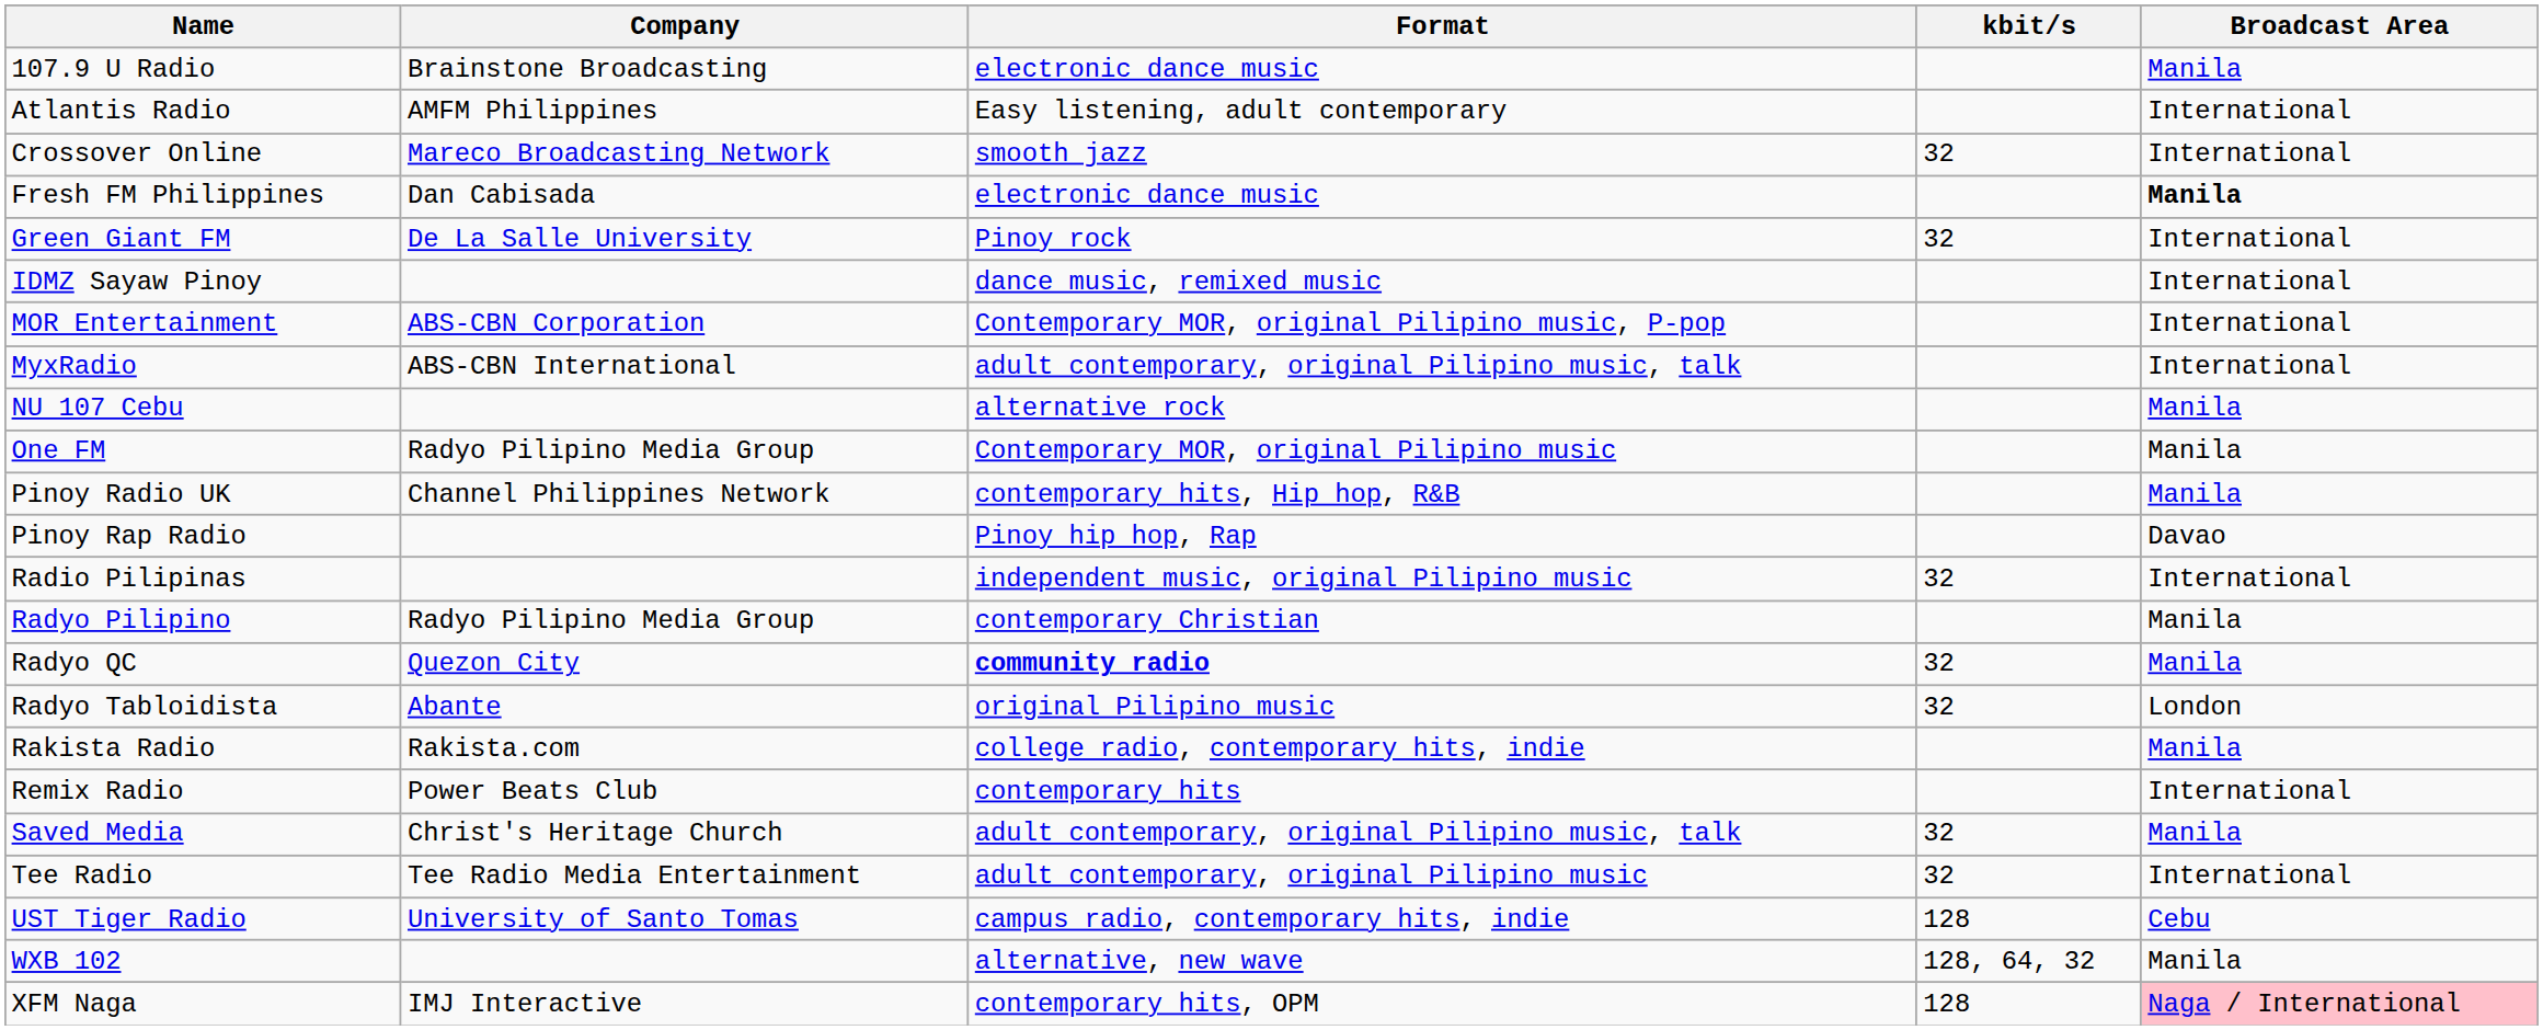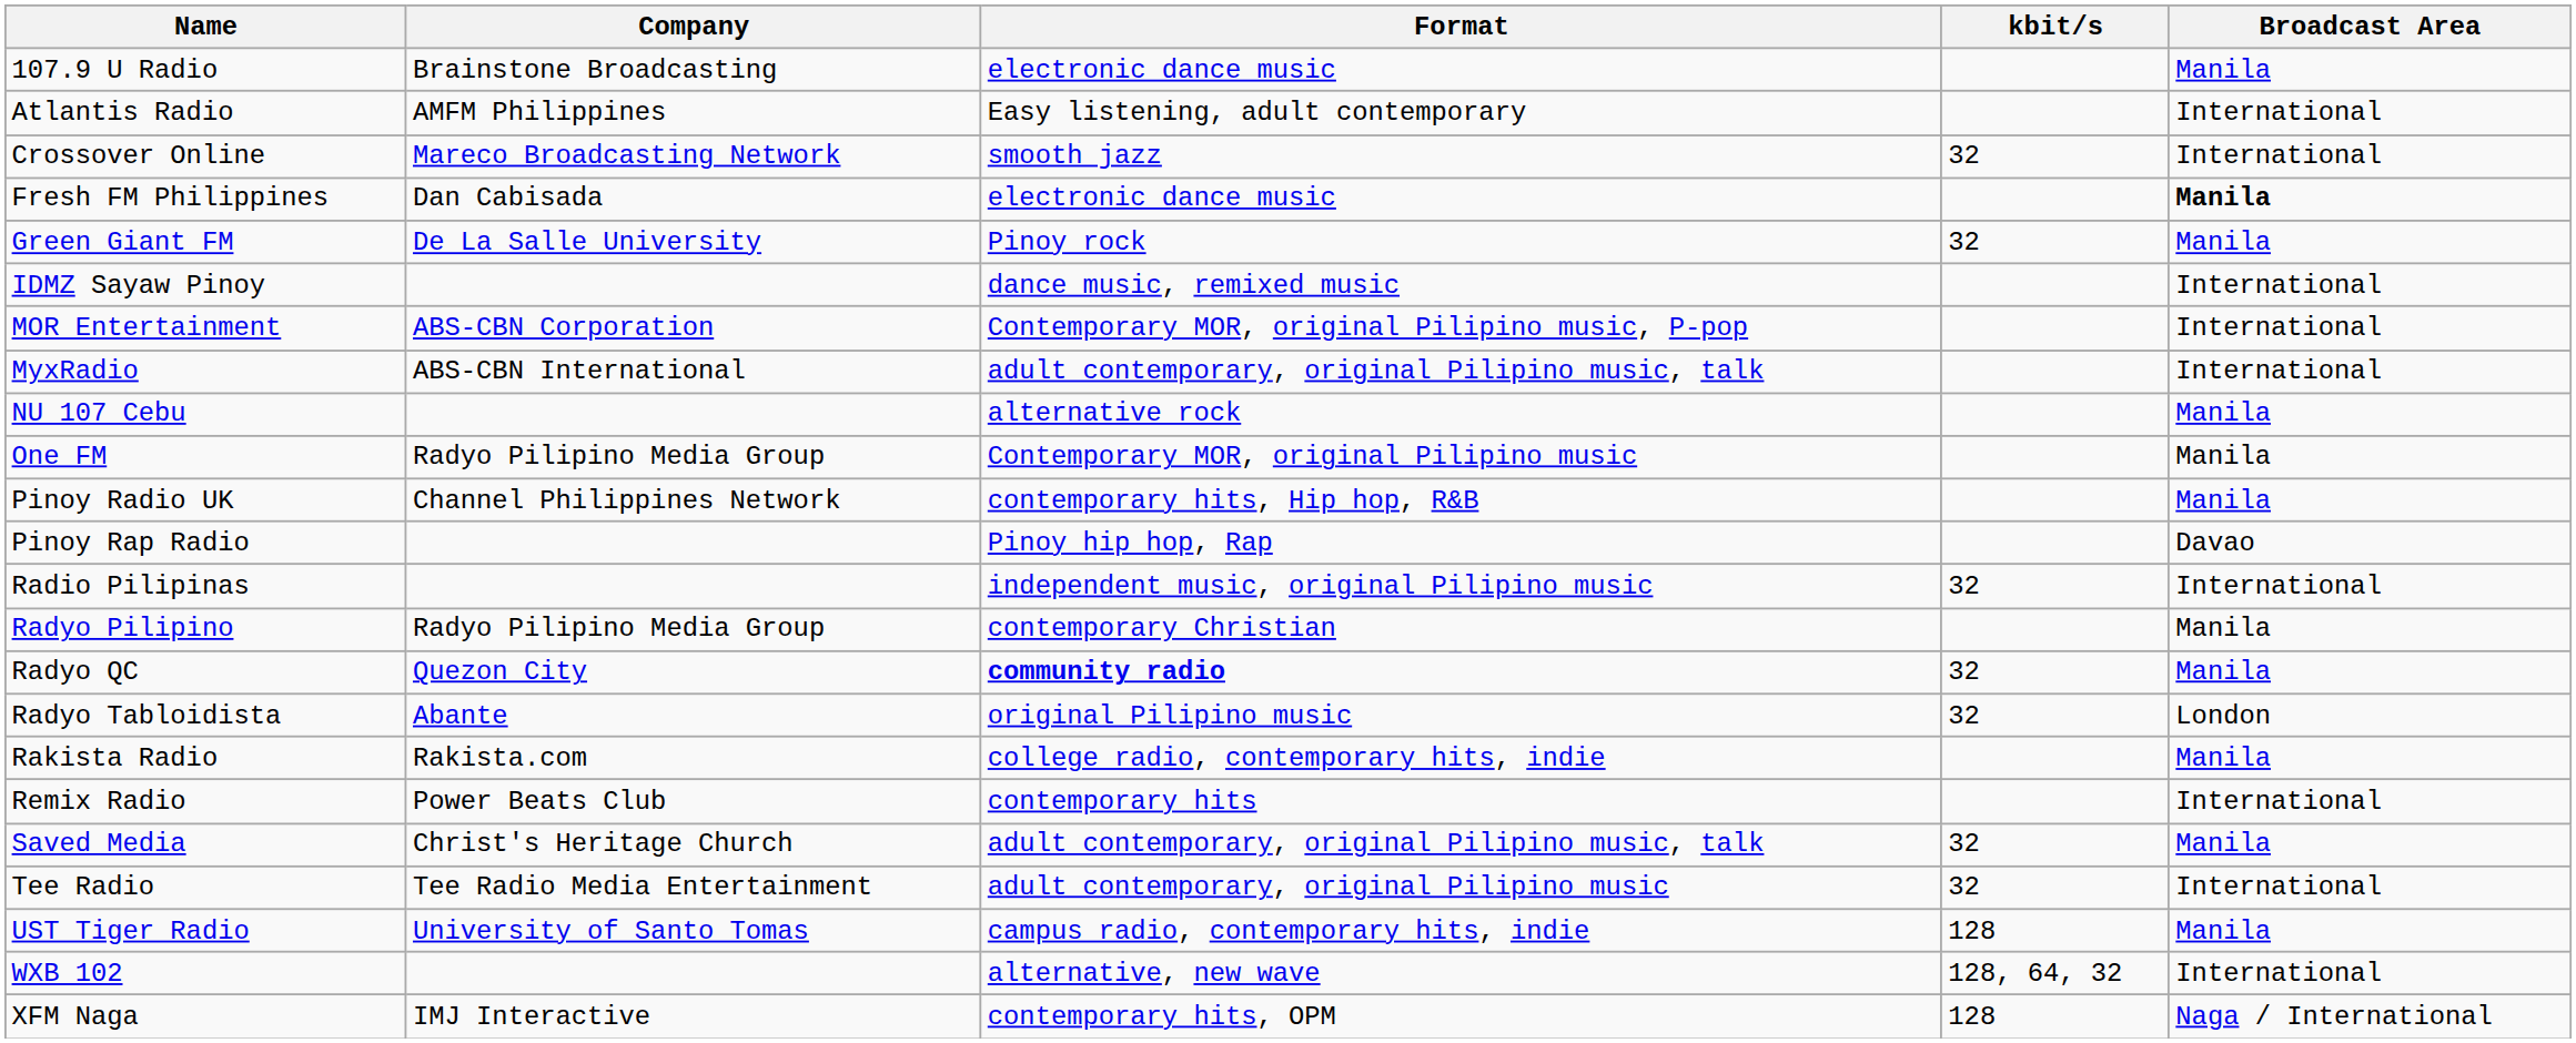 <table class="sortable wikitable" style="width:100%">
 <tr>
 <th>Name</th>
 <th>Company</th>
 <th>Format</th>
 <th>kbit/s</th>
 <th>Broadcast Area</th>
 </tr>
 <tr>
 <td>107.9 U Radio</td>
 <td>Brainstone Broadcasting</td>
 <td><a href='#'>electronic dance music</a></td>
 <td></td>
 <td><a href='#'>Manila</a></td>
 </tr>
 <tr>
 <td>Atlantis Radio</td>
 <td>AMFM Philippines</td>
 <td>Easy listening, adult contemporary</td>
 <td></td>
 <td>International</td>
 </tr>
 <tr>
 <td>Crossover Online</td>
 <td><a href='#'>Mareco Broadcasting Network</a></td>
 <td><a href='#'>smooth jazz</a></td>
 <td>32</td>
 <td>International</td>
 </tr>
 <tr>
 <td>Fresh FM Philippines</td>
 <td>Dan Cabisada</td>
 <td><a href='#'>electronic dance music</a></td>
 <td></td>
 <td><strong>Manila</strong></td>
 </tr>
 <tr>
 <td><a href='#'>Green Giant FM</a></td>
 <td><a href='#'>De La Salle University</a></td>
 <td><a href='#'>Pinoy rock</a></td>
 <td>32</td>
-<td>International</td>
+<td><a href='#'>Manila</a></td>
 </tr>
 <tr>
 <td><a href='#'>IDMZ</a> Sayaw Pinoy</td>
 <td></td>
 <td><a href='#'>dance music</a>, <a href='#'>remixed music</a></td>
 <td></td>
 <td>International</td>
 </tr>
 <tr>
 <td><a href='#'>MOR Entertainment</a></td>
 <td><a href='#'>ABS-CBN Corporation</a></td>
 <td><a href='#'>Contemporary MOR</a>, <a href='#'>original Pilipino music</a>, <a href='#'>P-pop</a></td>
 <td></td>
 <td>International</td>
 </tr>
 <tr>
 <td><a href='#'>MyxRadio</a></td>
 <td>ABS-CBN International</td>
 <td><a href='#'>adult contemporary</a>, <a href='#'>original Pilipino music</a>, <a href='#'>talk</a></td>
 <td></td>
 <td>International</td>
 </tr>
 <tr>
 <td><a href='#'>NU 107 Cebu</a></td>
 <td></td>
 <td><a href='#'>alternative rock</a></td>
 <td></td>
 <td><a href='#'>Manila</a></td>
 </tr>
 <tr>
 <td><a href='#'>One FM</a></td>
 <td>Radyo Pilipino Media Group</td>
 <td><a href='#'>Contemporary MOR</a>, <a href='#'>original Pilipino music</a></td>
 <td></td>
 <td>Manila</td>
 </tr>
 <tr>
 <td>Pinoy Radio UK</td>
 <td>Channel Philippines Network</td>
 <td><a href='#'>contemporary hits</a>, <a href='#'>Hip hop</a>, <a href='#'>R&B</a></td>
 <td></td>
 <td><a href='#'>Manila</a></td>
 </tr>
 <tr>
 <td>Pinoy Rap Radio</td>
 <td></td>
 <td><a href='#'>Pinoy hip hop</a>, <a href='#'>Rap</a></td>
 <td></td>
 <td>Davao</td>
 </tr>
 <tr>
 <td>Radio Pilipinas</td>
 <td></td>
 <td><a href='#'>independent music</a>, <a href='#'>original Pilipino music</a></td>
 <td>32</td>
 <td>International</td>
 </tr>
 <tr>
 <td><a href='#'>Radyo Pilipino</a></td>
 <td>Radyo Pilipino Media Group</td>
 <td><a href='#'>contemporary Christian</a></td>
 <td></td>
 <td>Manila</td>
 </tr>
 <tr>
 <td>Radyo QC</td>
 <td><a href='#'>Quezon City</a></td>
 <td><strong><a href='#'>community radio</a></strong></td>
 <td>32</td>
 <td><a href='#'>Manila</a></td>
 </tr>
 <tr>
 <td>Radyo Tabloidista</td>
 <td><a href='#'>Abante</a></td>
 <td><a href='#'>original Pilipino music</a></td>
 <td>32</td>
 <td>London</td>
 </tr>
 <tr>
 <td>Rakista Radio</td>
 <td>Rakista.com</td>
 <td><a href='#'>college radio</a>, <a href='#'>contemporary hits</a>, <a href='#'>indie</a></td>
 <td></td>
 <td><a href='#'>Manila</a></td>
 </tr>
 <tr>
 <td>Remix Radio</td>
 <td>Power Beats Club</td>
 <td><a href='#'>contemporary hits</a></td>
 <td></td>
 <td>International</td>
 </tr>
 <tr>
 <td><a href='#'>Saved Media</a></td>
 <td>Christ's Heritage Church</td>
 <td><a href='#'>adult contemporary</a>, <a href='#'>original Pilipino music</a>, <a href='#'>talk</a></td>
 <td>32</td>
 <td><a href='#'>Manila</a></td>
 </tr>
 <tr>
 <td>Tee Radio</td>
 <td>Tee Radio Media Entertainment</td>
 <td><a href='#'>adult contemporary</a>, <a href='#'>original Pilipino music</a></td>
 <td>32</td>
 <td>International</td>
 </tr>
 <tr>
 <td><a href='#'>UST Tiger Radio</a></td>
 <td><a href='#'>University of Santo Tomas</a></td>
 <td><a href='#'>campus radio</a>, <a href='#'>contemporary hits</a>, <a href='#'>indie</a></td>
 <td>128</td>
-<td><a href='#'>Cebu</a></td>
+<td><a href='#'>Manila</a></td>
 </tr>
 <tr>
 <td><a href='#'>WXB 102</a></td>
 <td></td>
 <td><a href='#'>alternative</a>, <a href='#'>new wave</a></td>
 <td>128, 64, 32</td>
-<td>Manila</td>
+<td>International</td>
 </tr>
 <tr>
 <td>XFM Naga</td>
 <td>IMJ Interactive</td>
 <td><a href='#'>contemporary hits</a>, OPM</td>
 <td>128</td>
-<td style="background: pink;"><a href='#'>Naga</a> / International</td>
+<td><a href='#'>Naga</a> / International</td>
 </tr>
 </table>
